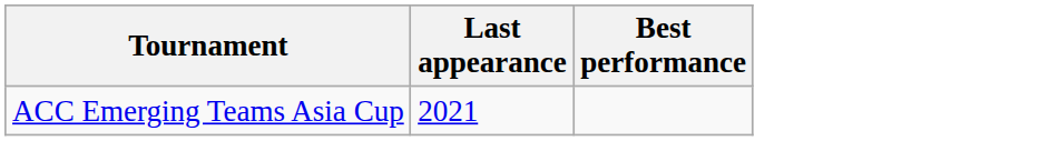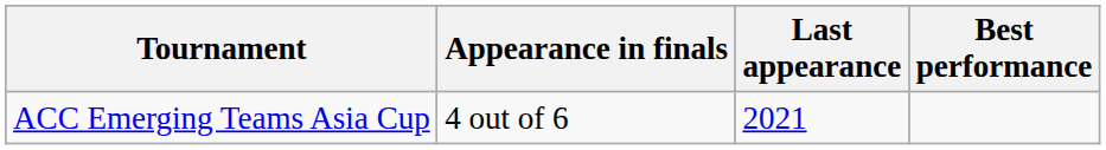 <table class="wikitable sortable" style="text-align:left;">
 <tr>
 <th>Tournament</th>
+<th data-sort-type="number">Appearance in finals</th>
 <th>Last<br>appearance</th>
 <th>Best<br>performance</th>
 </tr>
 <tr>
 <td><a href='#'>ACC Emerging Teams Asia Cup</a></td>
+<td>4 out of 6</td>
 <td><a href='#'>2021</a></td>
 <td></td>
 </tr>
 </table>
